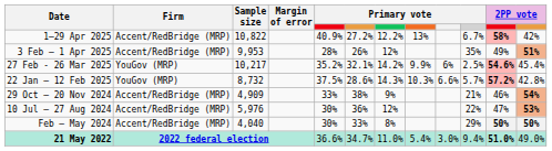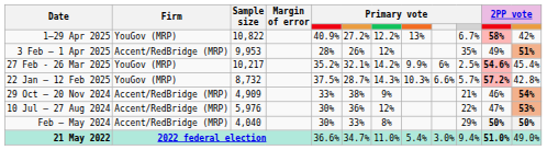 <table class="nowrap wikitable tpl-blanktable" style=text-align:center;font-size:90%>
 <tr>
 <th rowspan=2>Date</th>
 <th rowspan=2>Firm</th>
 <th rowspan=2>Sample<br>size</th>
 <th rowspan=2>Margin<br>of error</th>
 <th colspan=6>Primary vote</th>
 <th colspan=2 class=unsortable style=background:#ebbce3><a href='#'>2PP vote</a></th>
 </tr>
 <tr>
 <th style="background:#F00011"></th>
 <th style=background:#EB9C3F></th>
 <th style=background:#10C25B></th>
 <th style=background:#f36c21></th>
 <th class=unsortable style=background:></th>
 <th style=background:lightgray></th>
 <th style="background:#F00011"></th>
 <th style=background:#EB9C3F></th>
 </tr>
 <tr>
 <td align=right>1–29 Apr 2025</td>
-<td align=left>Accent/RedBridge (MRP)</td>
+<td align=left>YouGov (MRP)</td>
 <td>10,822</td>
 <td></td>
 <td>40.9%</td>
 <td>27.2%</td>
 <td>12.2%</td>
 <td>13%</td>
 <td></td>
 <td>6.7%</td>
 <th style=background:#FFB6B6>58%</th>
 <td>42%</td>
 </tr>
 <tr>
 <td align=right>3 Feb – 1 Apr 2025</td>
 <td align=left>Accent/RedBridge (MRP)</td>
 <td>9,953</td>
 <td></td>
 <td>28%</td>
 <td>26%</td>
 <td>12%</td>
 <td></td>
 <td></td>
 <td>35%</td>
 <td>49%</td>
 <th style=background:#F3B18C>51%</th>
 </tr>
 <tr>
 <td align=right>27 Feb - 26 Mar 2025</td>
 <td align=left>YouGov (MRP)</td>
 <td>10,217</td>
 <td></td>
 <td>35.2%</td>
 <td>32.1%</td>
 <td>14.2%</td>
 <td>9.9%</td>
 <td>6%</td>
 <td>2.5%</td>
 <th style=background:#FFB6B6>54.6%</th>
 <td>45.4%</td>
 </tr>
 <tr>
 <td align=right>22 Jan – 12 Feb 2025</td>
 <td align=left>YouGov (MRP)</td>
 <td>8,732</td>
 <td></td>
 <td>37.5%</td>
-<td>28.6%</td>
+<td>28.7%</td>
 <td>14.3%</td>
 <td>10.3%</td>
 <td>6.6%</td>
 <td>5.7%</td>
 <th style=background:#FFB6B6>57.2%</th>
 <td>42.8%</td>
 </tr>
 <tr>
 <td align=right>29 Oct – 20 Nov 2024</td>
 <td align=left>Accent/RedBridge (MRP)</td>
 <td>4,909</td>
 <td></td>
 <td>33%</td>
 <td>38%</td>
 <td>9%</td>
 <td></td>
 <td></td>
 <td>21%</td>
 <td>46%</td>
 <th style=background:#F3B18C>54%</th>
 </tr>
 <tr>
 <td align=right>10 Jul – 27 Aug 2024</td>
 <td align=left>Accent/RedBridge (MRP)</td>
 <td>5,976</td>
 <td></td>
 <td>30%</td>
 <td>36%</td>
 <td>12%</td>
 <td></td>
 <td></td>
 <td>22%</td>
 <td>47%</td>
 <th style=background:#F3B18C><strong>53%</strong></th>
 </tr>
 <tr>
 <td align=right>Feb – May 2024</td>
 <td align=left>Accent/RedBridge (MRP)</td>
 <td>4,040</td>
 <td></td>
 <td>30%</td>
 <td>33%</td>
 <td>8%</td>
 <td></td>
 <td></td>
 <td>29%</td>
 <th>50%</th>
 <th>50%</th>
 </tr>
 <tr style=background:#b0e9db>
 <td style=text-align:right data-sort-value=21-May-2022><strong>21 May 2022</strong></td>
 <td colspan=3 style=text-align:center><strong><a href='#'>2022 federal election</a></strong></td>
 <td>36.6%</td>
 <td>34.7%</td>
 <td>11.0%</td>
 <td>5.4%</td>
 <td>3.0%</td>
 <td>9.4%</td>
 <td><strong>51.0%</strong></td>
 <td>49.0%</td>
 </tr>
 </table>
